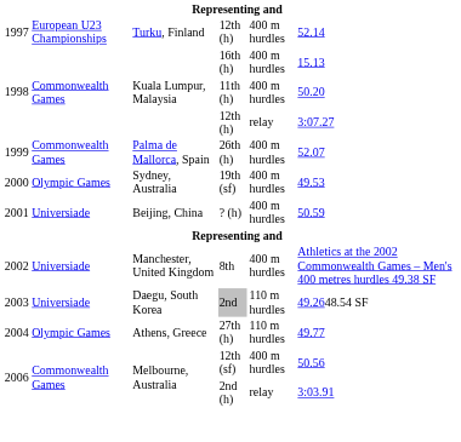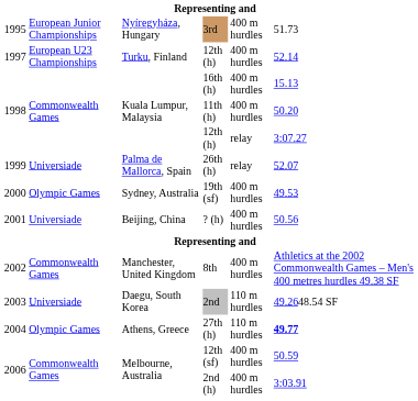 <table>
 <tr>
 <th colspan="6">Representing  and </th>
+</tr>
+<tr>
+<td>1995</td>
+<td><a href='#'>European Junior Championships</a></td>
+<td><a href='#'>Nyíregyháza</a>, Hungary</td>
+<td bgcolor=cc9966>3rd</td>
+<td>400 m hurdles</td>
+<td>51.73</td>
 </tr>
 <tr>
 <td>1997</td>
 <td><a href='#'>European U23 Championships</a></td>
 <td><a href='#'>Turku</a>, Finland</td>
 <td>12th (h)</td>
 <td>400 m hurdles</td>
 <td><a href='#'>52.14</a></td>
 </tr>
 <tr>
 <td rowspan=3>1998</td>
 <td rowspan=3><a href='#'>Commonwealth Games</a></td>
 <td rowspan=3>Kuala Lumpur, Malaysia</td>
 <td>16th (h)</td>
 <td>400 m hurdles</td>
 <td><a href='#'>15.13</a></td>
 </tr>
 <tr>
 <td>11th (h)</td>
 <td>400 m hurdles</td>
 <td><a href='#'>50.20</a></td>
 </tr>
 <tr>
 <td>12th (h)</td>
 <td> relay</td>
 <td><a href='#'>3:07.27</a></td>
 </tr>
 <tr>
 <td>1999</td>
-<td><a href='#'>Commonwealth Games</a></td>
+<td><a href='#'>Universiade</a></td>
 <td><a href='#'>Palma de Mallorca</a>, Spain</td>
 <td>26th (h)</td>
-<td>400 m hurdles</td>
+<td> relay</td>
 <td><a href='#'>52.07</a></td>
 </tr>
 <tr>
 <td>2000</td>
 <td><a href='#'>Olympic Games</a></td>
 <td>Sydney, Australia</td>
 <td>19th (sf)</td>
 <td>400 m hurdles</td>
 <td><a href='#'>49.53</a></td>
 </tr>
 <tr>
 <td>2001</td>
 <td><a href='#'>Universiade</a></td>
 <td>Beijing, China</td>
 <td>? (h)</td>
 <td>400 m hurdles</td>
-<td><a href='#'>50.59</a></td>
+<td><a href='#'>50.56</a></td>
 </tr>
 <tr>
 <th colspan="6">Representing  and </th>
 </tr>
 <tr>
 <td>2002</td>
-<td><a href='#'>Universiade</a></td>
+<td><a href='#'>Commonwealth Games</a></td>
 <td>Manchester, United Kingdom</td>
 <td>8th</td>
 <td>400 m hurdles</td>
 <td><a href='#'>Athletics at the 2002 Commonwealth Games – Men's 400 metres hurdles 49.38 SF</a></td>
 </tr>
 <tr>
 <td>2003</td>
 <td><a href='#'>Universiade</a></td>
 <td>Daegu, South Korea</td>
 <td bgcolor=silver>2nd</td>
 <td>110 m hurdles</td>
 <td><a href='#'>49.26</a>48.54 SF</td>
 </tr>
 <tr>
 <td>2004</td>
 <td><a href='#'>Olympic Games</a></td>
 <td>Athens, Greece</td>
 <td>27th (h)</td>
 <td>110 m hurdles</td>
-<td><a href='#'>49.77</a></td>
+<td><strong><a href='#'>49.77</a></strong></td>
 </tr>
 <tr>
 <td rowspan=2>2006</td>
 <td rowspan=2><a href='#'>Commonwealth Games</a></td>
 <td rowspan=2>Melbourne, Australia</td>
 <td>12th (sf)</td>
 <td>400 m hurdles</td>
-<td><a href='#'>50.56</a></td>
+<td><a href='#'>50.59</a></td>
 </tr>
 <tr>
 <td>2nd (h)</td>
-<td> relay</td>
+<td>400 m hurdles</td>
 <td><a href='#'>3:03.91</a></td>
 </tr>
 </table>
